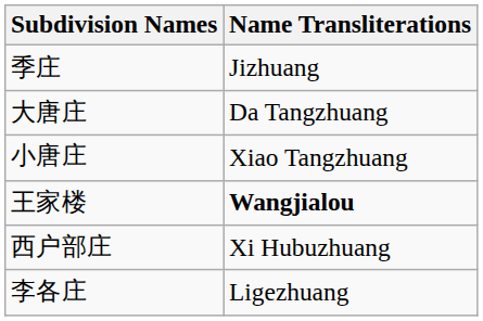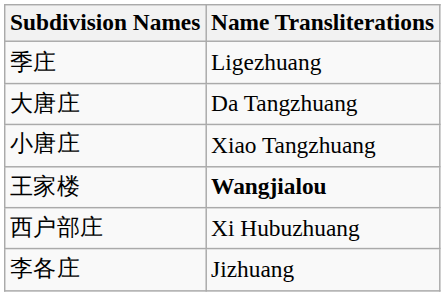 <table class="wikitable sortable">
 <tr>
 <th>Subdivision Names</th>
 <th>Name Transliterations</th>
 </tr>
 <tr>
 <td>季庄</td>
-<td>Jizhuang</td>
+<td>Ligezhuang</td>
 </tr>
 <tr>
 <td>大唐庄</td>
 <td>Da Tangzhuang</td>
 </tr>
 <tr>
 <td>小唐庄</td>
 <td>Xiao Tangzhuang</td>
 </tr>
 <tr>
 <td>王家楼</td>
 <td><strong>Wangjialou</strong></td>
 </tr>
 <tr>
 <td>西户部庄</td>
 <td>Xi Hubuzhuang</td>
 </tr>
 <tr>
 <td>李各庄</td>
-<td>Ligezhuang</td>
+<td>Jizhuang</td>
 </tr>
 </table>
